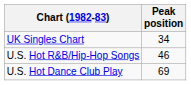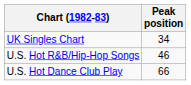 <table class="wikitable sortable">
 <tr>
 <th align="left">Chart (<a href='#'>1982</a>-<a href='#'>83</a>)</th>
 <th align="center">Peak<br>position</th>
 </tr>
 <tr>
 <td align="left"><a href='#'>UK Singles Chart</a></td>
 <td align="center">34</td>
 </tr>
 <tr>
 <td align="left">U.S. <a href='#'>Hot R&B/Hip-Hop Songs</a></td>
 <td align="center">46</td>
 </tr>
 <tr>
 <td align="left">U.S. <a href='#'>Hot Dance Club Play</a></td>
-<td align="center">69</td>
+<td align="center">66</td>
 </tr>
 </table>
